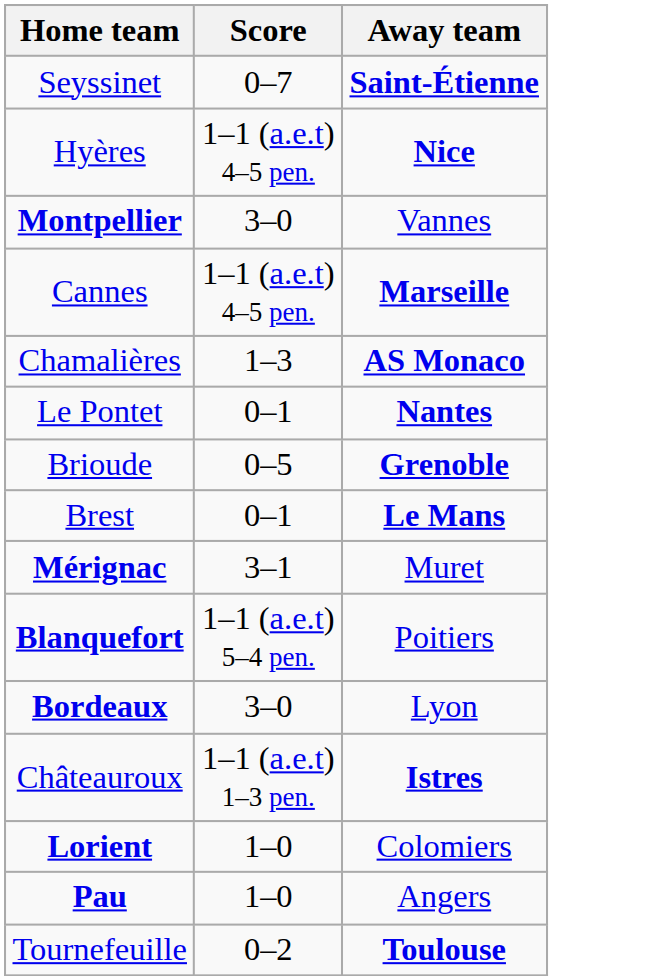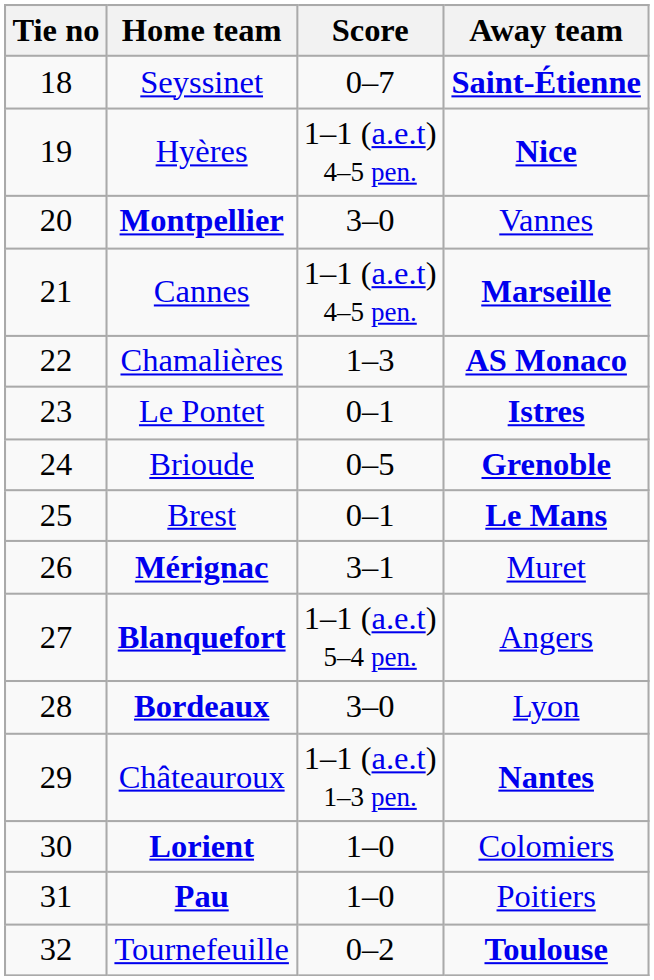 <table class="wikitable" style="text-align:center">
 <tr>
+<th>Tie no</th>
 <th>Home team</th>
 <th>Score</th>
 <th>Away team</th>
 </tr>
 <tr>
+<td>18</td>
 <td><a href='#'>Seyssinet</a></td>
 <td>0–7</td>
 <td><strong><a href='#'>Saint-Étienne</a></strong></td>
 </tr>
 <tr>
+<td>19</td>
 <td><a href='#'>Hyères</a></td>
 <td>1–1 (<a href='#'>a.e.t</a>) <br> <small>4–5 <a href='#'>pen.</a></small></td>
 <td><strong><a href='#'>Nice</a></strong></td>
 </tr>
 <tr>
+<td>20</td>
 <td><strong><a href='#'>Montpellier</a></strong></td>
 <td>3–0</td>
 <td><a href='#'>Vannes</a></td>
 </tr>
 <tr>
+<td>21</td>
 <td><a href='#'>Cannes</a></td>
 <td>1–1 (<a href='#'>a.e.t</a>) <br> <small>4–5 <a href='#'>pen.</a></small></td>
 <td><strong><a href='#'>Marseille</a></strong></td>
 </tr>
 <tr>
+<td>22</td>
 <td><a href='#'>Chamalières</a></td>
 <td>1–3</td>
 <td><strong><a href='#'>AS Monaco</a></strong></td>
 </tr>
 <tr>
+<td>23</td>
 <td><a href='#'>Le Pontet</a></td>
 <td>0–1</td>
-<td><strong><a href='#'>Nantes</a></strong></td>
+<td><strong><a href='#'>Istres</a></strong></td>
 </tr>
 <tr>
+<td>24</td>
 <td><a href='#'>Brioude</a></td>
 <td>0–5</td>
 <td><strong><a href='#'>Grenoble</a></strong></td>
 </tr>
 <tr>
+<td>25</td>
 <td><a href='#'>Brest</a></td>
 <td>0–1</td>
 <td><strong><a href='#'>Le Mans</a></strong></td>
 </tr>
 <tr>
+<td>26</td>
 <td><strong><a href='#'>Mérignac</a></strong></td>
 <td>3–1</td>
 <td><a href='#'>Muret</a></td>
 </tr>
 <tr>
+<td>27</td>
 <td><strong><a href='#'>Blanquefort</a></strong></td>
 <td>1–1 (<a href='#'>a.e.t</a>) <br> <small>5–4 <a href='#'>pen.</a></small></td>
-<td><a href='#'>Poitiers</a></td>
+<td><a href='#'>Angers</a></td>
 </tr>
 <tr>
+<td>28</td>
 <td><strong><a href='#'>Bordeaux</a></strong></td>
 <td>3–0</td>
 <td><a href='#'>Lyon</a></td>
 </tr>
 <tr>
+<td>29</td>
 <td><a href='#'>Châteauroux</a></td>
 <td>1–1 (<a href='#'>a.e.t</a>) <br> <small>1–3 <a href='#'>pen.</a></small></td>
-<td><strong><a href='#'>Istres</a></strong></td>
+<td><strong><a href='#'>Nantes</a></strong></td>
 </tr>
 <tr>
+<td>30</td>
 <td><strong><a href='#'>Lorient</a></strong></td>
 <td>1–0</td>
 <td><a href='#'>Colomiers</a></td>
 </tr>
 <tr>
+<td>31</td>
 <td><strong><a href='#'>Pau</a></strong></td>
 <td>1–0</td>
-<td><a href='#'>Angers</a></td>
+<td><a href='#'>Poitiers</a></td>
 </tr>
 <tr>
+<td>32</td>
 <td><a href='#'>Tournefeuille</a></td>
 <td>0–2</td>
 <td><strong><a href='#'>Toulouse</a></strong></td>
 </tr>
 </table>
